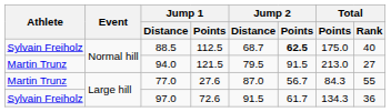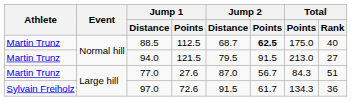 <table class="wikitable" style="font-size:90%">
 <tr>
 <th rowspan="2">Athlete</th>
 <th rowspan="2">Event</th>
 <th colspan="2">Jump 1</th>
 <th colspan="2">Jump 2</th>
 <th colspan="2">Total</th>
 </tr>
 <tr>
 <th>Distance</th>
 <th>Points</th>
 <th>Distance</th>
 <th>Points</th>
 <th>Points</th>
 <th>Rank</th>
 </tr>
 <tr>
-<td><a href='#'>Sylvain Freiholz</a></td>
+<td><a href='#'>Martin Trunz</a></td>
 <td rowspan="2">Normal hill</td>
 <td align="center">88.5</td>
 <td align="center">112.5</td>
 <td align="center">68.7</td>
 <td align="center"><strong>62.5</strong></td>
 <td align="center">175.0</td>
 <td align="center">40</td>
 </tr>
 <tr>
 <td><a href='#'>Martin Trunz</a></td>
 <td align="center">94.0</td>
 <td align="center">121.5</td>
 <td align="center">79.5</td>
 <td align="center">91.5</td>
 <td align="center">213.0</td>
 <td align="center">27</td>
 </tr>
 <tr>
 <td><a href='#'>Martin Trunz</a></td>
 <td rowspan="2">Large hill</td>
 <td align="center">77.0</td>
 <td align="center">27.6</td>
 <td align="center">87.0</td>
 <td align="center">56.7</td>
 <td align="center">84.3</td>
-<td align="center">55</td>
+<td align="center">51</td>
 </tr>
 <tr>
 <td><a href='#'>Sylvain Freiholz</a></td>
 <td align="center">97.0</td>
 <td align="center">72.6</td>
 <td align="center">91.5</td>
 <td align="center">61.7</td>
 <td align="center">134.3</td>
 <td align="center">36</td>
 </tr>
 </table>
